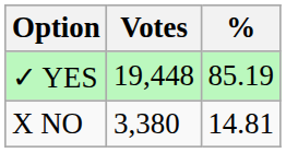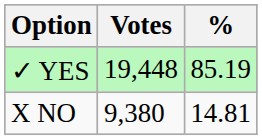 <table class="wikitable">
 <tr>
 <th>Option</th>
 <th>Votes</th>
 <th>%</th>
 </tr>
 <tr>
 <td style=background:#bbf8be>✓ YES</td>
 <td style=background:#bbf8be>19,448</td>
 <td style=background:#bbf8be>85.19</td>
 </tr>
 <tr>
 <td>X NO</td>
-<td>3,380</td>
+<td>9,380</td>
 <td>14.81</td>
 </tr>
 </table>
